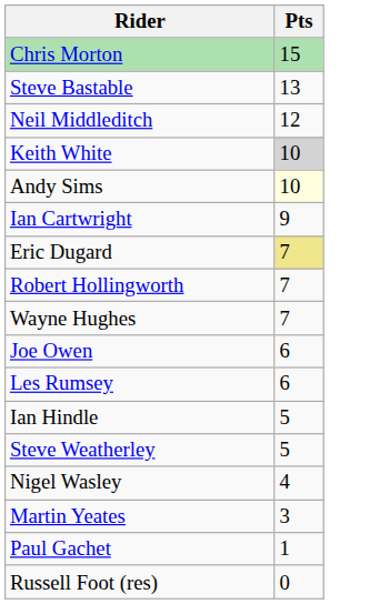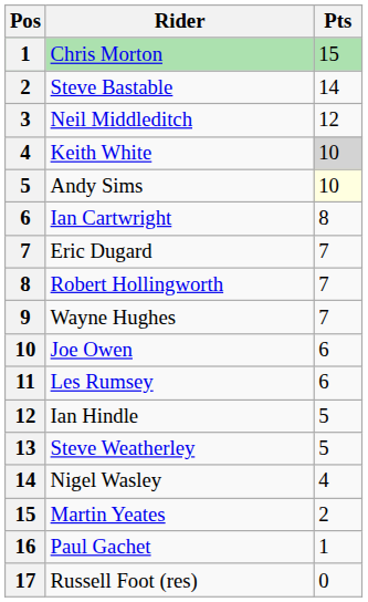 <table class="wikitable">
 <tr>
+<th width=20>Pos</th>
 <th width=200>Rider</th>
 <th width=30>Pts</th>
 </tr>
 <tr style="background:#ACE1AF;">
+<th>1</th>
 <td><a href='#'>Chris Morton</a></td>
 <td>15</td>
 </tr>
 <tr>
+<th>2</th>
 <td><a href='#'>Steve Bastable</a></td>
-<td>13</td>
+<td>14</td>
 </tr>
 <tr>
+<th>3</th>
 <td><a href='#'>Neil Middleditch</a></td>
 <td>12</td>
 </tr>
 <tr>
+<th>4</th>
 <td><a href='#'>Keith White</a></td>
 <td style="background: lightgrey;">10</td>
 </tr>
 <tr>
+<th>5</th>
 <td>Andy Sims</td>
 <td style="background: lightyellow;">10</td>
 </tr>
 <tr>
+<th>6</th>
 <td><a href='#'>Ian Cartwright</a></td>
-<td>9</td>
+<td>8</td>
 </tr>
 <tr>
+<th>7</th>
 <td>Eric Dugard</td>
-<td style="background: khaki;">7</td>
+<td>7</td>
 </tr>
 <tr>
+<th>8</th>
 <td><a href='#'>Robert Hollingworth</a></td>
 <td>7</td>
 </tr>
 <tr>
+<th>9</th>
 <td>Wayne Hughes</td>
 <td>7</td>
 </tr>
 <tr>
+<th>10</th>
 <td><a href='#'>Joe Owen</a></td>
 <td>6</td>
 </tr>
 <tr>
+<th>11</th>
 <td><a href='#'>Les Rumsey</a></td>
 <td>6</td>
 </tr>
 <tr>
+<th>12</th>
 <td>Ian Hindle</td>
 <td>5</td>
 </tr>
 <tr>
+<th>13</th>
 <td><a href='#'>Steve Weatherley</a></td>
 <td>5</td>
 </tr>
 <tr>
+<th>14</th>
 <td>Nigel Wasley</td>
 <td>4</td>
 </tr>
 <tr>
+<th>15</th>
 <td><a href='#'>Martin Yeates</a></td>
-<td>3</td>
+<td>2</td>
 </tr>
 <tr>
+<th>16</th>
 <td><a href='#'>Paul Gachet</a></td>
 <td>1</td>
 </tr>
 <tr>
+<th>17</th>
 <td>Russell Foot (res)</td>
 <td>0</td>
 </tr>
 </table>
